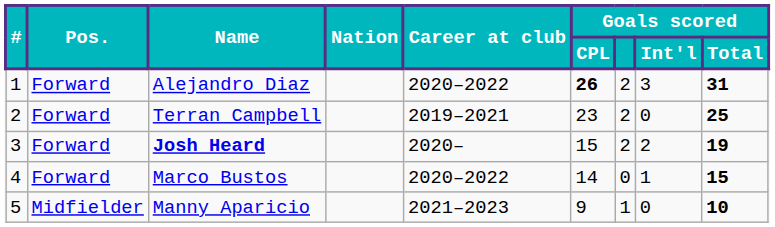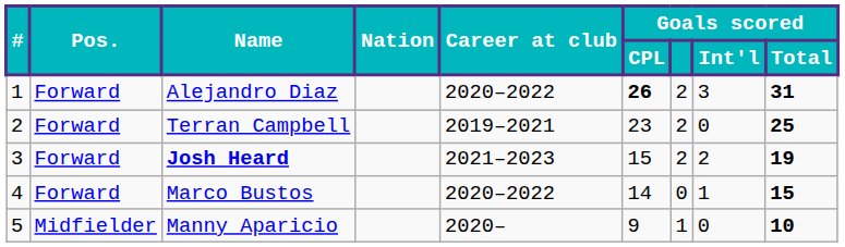 <table class="wikitable">
 <tr>
 <th rowspan="2" style="background:#00b7bd; color:#fff; border:2px solid #582c83;">#</th>
 <th rowspan="2" style="background:#00b7bd; color:#fff; border:2px solid #582c83;">Pos.</th>
 <th rowspan="2" style="background:#00b7bd; color:#fff; border:2px solid #582c83;">Name</th>
 <th rowspan="2" style="background:#00b7bd; color:#fff; border:2px solid #582c83;">Nation</th>
 <th rowspan="2" style="background:#00b7bd; color:#fff; border:2px solid #582c83;">Career at club</th>
 <th colspan="4" style="background:#00b7bd; color:#fff; border:2px solid #582c83;">Goals scored</th>
 </tr>
 <tr>
 <th style="background:#00b7bd; color:#fff; border:2px solid #582c83;">CPL</th>
 <th style="background:#00b7bd; color:#fff; border:2px solid #582c83;"></th>
 <th style="background:#00b7bd; color:#fff; border:2px solid #582c83;">Int'l</th>
 <th style="background:#00b7bd; color:#fff; border:2px solid #582c83;">Total</th>
 </tr>
 <tr>
 <td>1</td>
 <td><a href='#'>Forward</a></td>
 <td><a href='#'>Alejandro Diaz</a></td>
 <td></td>
 <td>2020–2022</td>
 <td><strong>26</strong></td>
 <td>2</td>
 <td>3</td>
 <td><strong>31</strong></td>
 </tr>
 <tr>
 <td>2</td>
 <td><a href='#'>Forward</a></td>
 <td><a href='#'>Terran Campbell</a></td>
 <td></td>
 <td>2019–2021</td>
 <td>23</td>
 <td>2</td>
 <td>0</td>
 <td><strong>25</strong></td>
 </tr>
 <tr>
 <td>3</td>
 <td><a href='#'>Forward</a></td>
 <td><strong><a href='#'>Josh Heard</a></strong></td>
 <td></td>
-<td>2020–</td>
+<td>2021–2023</td>
 <td>15</td>
 <td>2</td>
 <td>2</td>
 <td><strong>19</strong></td>
 </tr>
 <tr>
 <td>4</td>
 <td><a href='#'>Forward</a></td>
 <td><a href='#'>Marco Bustos</a></td>
 <td></td>
 <td>2020–2022</td>
 <td>14</td>
 <td>0</td>
 <td>1</td>
 <td><strong>15</strong></td>
 </tr>
 <tr>
 <td>5</td>
 <td><a href='#'>Midfielder</a></td>
 <td><a href='#'>Manny Aparicio</a></td>
 <td></td>
-<td>2021–2023</td>
+<td>2020–</td>
 <td>9</td>
 <td>1</td>
 <td>0</td>
 <td><strong>10</strong></td>
 </tr>
 </table>
